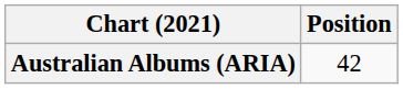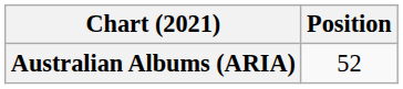 <table class="wikitable plainrowheaders" style="text-align:center">
 <tr>
 <th scope="col">Chart (2021)</th>
 <th scope="col">Position</th>
 </tr>
 <tr>
 <th scope="row">Australian Albums (ARIA)</th>
-<td>42</td>
+<td>52</td>
 </tr>
 </table>
